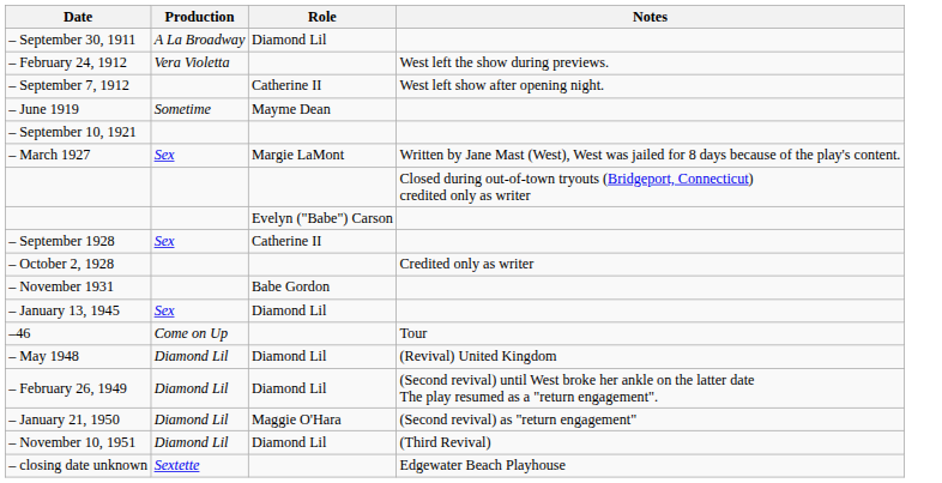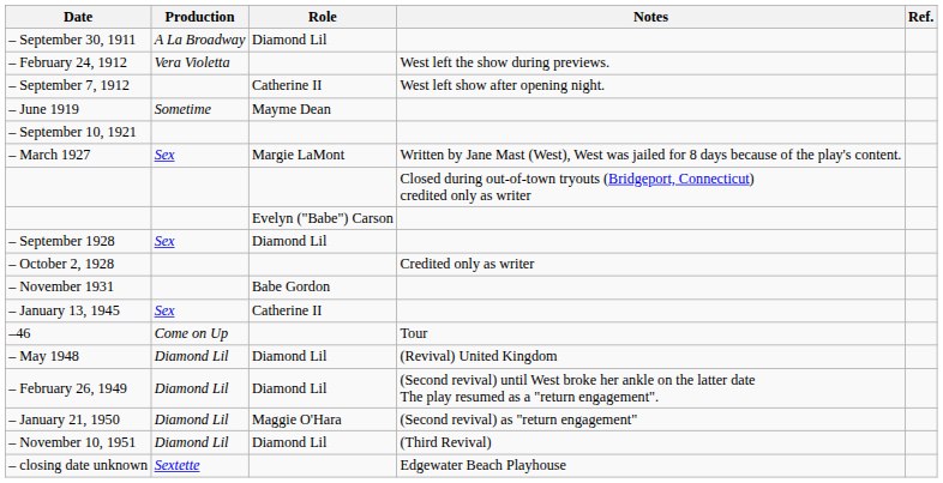 <table class="wikitable sortable">
 <tr>
 <th>Date</th>
 <th>Production</th>
 <th>Role</th>
 <th class="unsortable">Notes</th>
+<th class="unsortable">Ref.</th>
 </tr>
 <tr>
 <td> – September 30, 1911</td>
 <td><em>A La Broadway</em></td>
 <td>Diamond Lil</td>
+<td></td>
 <td></td>
 </tr>
 <tr>
 <td> – February 24, 1912</td>
 <td><em>Vera Violetta</em></td>
 <td></td>
 <td>West left the show during previews.</td>
+<td></td>
 </tr>
 <tr>
 <td> – September 7, 1912</td>
 <td><em></em></td>
 <td>Catherine II</td>
 <td>West left show after opening night.</td>
+<td></td>
 </tr>
 <tr>
 <td> – June 1919</td>
 <td><em>Sometime</em></td>
 <td>Mayme Dean</td>
 <td></td>
+<td></td>
 </tr>
 <tr>
 <td> – September 10, 1921</td>
 <td><em></em></td>
+<td></td>
 <td></td>
 <td></td>
 </tr>
 <tr>
 <td> – March 1927</td>
 <td><em><a href='#'>Sex</a></em></td>
 <td>Margie LaMont</td>
 <td>Written by Jane Mast (West), West was jailed for 8 days because of the play's content.</td>
+<td></td>
 </tr>
 <tr>
 <td></td>
 <td><em></em></td>
 <td></td>
 <td>Closed during out-of-town tryouts (<a href='#'>Bridgeport, Connecticut</a>)<br>credited only as writer</td>
+<td></td>
 </tr>
 <tr>
 <td></td>
 <td><em></em></td>
 <td>Evelyn ("Babe") Carson</td>
 <td></td>
+<td></td>
 </tr>
 <tr>
 <td> – September 1928</td>
 <td><em><a href='#'>Sex</a></em></td>
-<td>Catherine II</td>
+<td>Diamond Lil</td>
+<td></td>
 <td></td>
 </tr>
 <tr>
 <td> – October 2, 1928</td>
 <td><em></em></td>
 <td></td>
 <td>Credited only as writer</td>
+<td></td>
 </tr>
 <tr>
 <td> – November 1931</td>
 <td><em></em></td>
 <td>Babe Gordon</td>
 <td></td>
+<td></td>
 </tr>
 <tr>
 <td> – January 13, 1945</td>
 <td><em><a href='#'>Sex</a></em></td>
-<td>Diamond Lil</td>
+<td>Catherine II</td>
+<td></td>
 <td></td>
 </tr>
 <tr>
 <td>–46</td>
 <td><em>Come on Up</em></td>
 <td></td>
 <td>Tour</td>
+<td></td>
 </tr>
 <tr>
 <td> – May 1948</td>
 <td><em>Diamond Lil</em></td>
 <td>Diamond Lil</td>
 <td>(Revival) United Kingdom</td>
+<td></td>
 </tr>
 <tr>
 <td> – February 26, 1949</td>
 <td><em>Diamond Lil</em></td>
 <td>Diamond Lil</td>
 <td>(Second revival) until West broke her ankle on the latter date<br>The play resumed as a "return engagement".</td>
+<td></td>
 </tr>
 <tr>
 <td> – January 21, 1950</td>
 <td><em>Diamond Lil</em></td>
 <td>Maggie O'Hara</td>
 <td>(Second revival) as "return engagement"</td>
+<td></td>
 </tr>
 <tr>
 <td> – November 10, 1951</td>
 <td><em>Diamond Lil</em></td>
 <td>Diamond Lil</td>
 <td>(Third Revival)</td>
+<td></td>
 </tr>
 <tr>
 <td> – closing date unknown</td>
 <td><em><a href='#'>Sextette</a></em></td>
 <td></td>
 <td>Edgewater Beach Playhouse</td>
+<td></td>
 </tr>
 </table>
